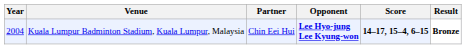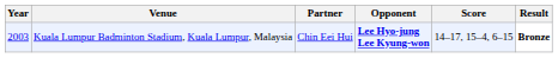 <table class="sortable wikitable" style="font-size: 90%;">
 <tr>
 <th>Year</th>
 <th>Venue</th>
 <th>Partner</th>
 <th>Opponent</th>
 <th>Score</th>
 <th>Result</th>
 </tr>
 <tr style="background:#ECF2FF">
-<td align="center"><a href='#'>2004</a></td>
+<td align="center"><a href='#'>2003</a></td>
 <td align="left"><a href='#'>Kuala Lumpur Badminton Stadium</a>, <a href='#'>Kuala Lumpur</a>, Malaysia</td>
 <td align="left"> <a href='#'>Chin Eei Hui</a></td>
 <td align="left"><strong> <a href='#'>Lee Hyo-jung</a> <br> <a href='#'>Lee Kyung-won</a></strong></td>
-<td align="left"><strong>14–17, 15–4, 6–15</strong></td>
+<td align="left">14–17, 15–4, 6–15</td>
 <td style="text-align:left; background:white"> <strong>Bronze</strong></td>
 </tr>
 </table>
